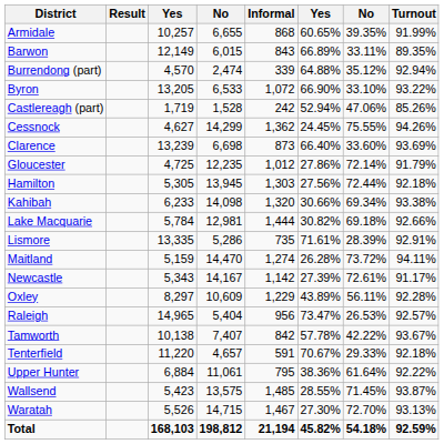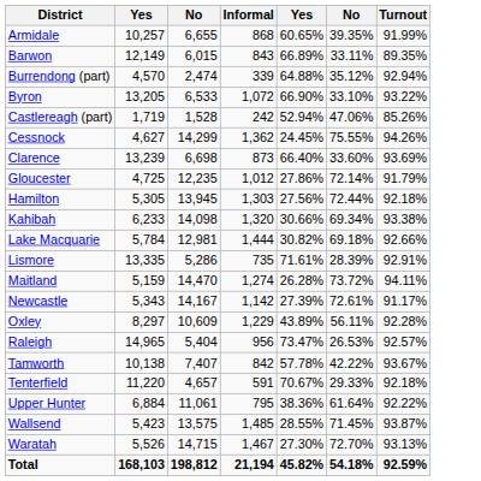 <table class="wikitable">
 <tr>
 <th>District</th>
-<th>Result</th>
 <th>Yes</th>
 <th>No</th>
 <th>Informal</th>
 <th>Yes</th>
 <th>No</th>
 <th>Turnout</th>
 </tr>
 <tr>
 <td><a href='#'>Armidale</a></td>
-<td></td>
 <td style="text-align:right">10,257</td>
 <td style="text-align:right">6,655</td>
 <td style="text-align:right">868</td>
 <td style="text-align:right">60.65%</td>
 <td style="text-align:right">39.35%</td>
 <td style="text-align:right">91.99%</td>
 </tr>
 <tr>
 <td><a href='#'>Barwon</a></td>
-<td></td>
 <td style="text-align:right">12,149</td>
 <td style="text-align:right">6,015</td>
 <td style="text-align:right">843</td>
 <td style="text-align:right">66.89%</td>
 <td style="text-align:right">33.11%</td>
 <td style="text-align:right">89.35%</td>
 </tr>
 <tr>
 <td><a href='#'>Burrendong</a> (part)</td>
-<td></td>
 <td style="text-align:right">4,570</td>
 <td style="text-align:right">2,474</td>
 <td style="text-align:right">339</td>
 <td style="text-align:right">64.88%</td>
 <td style="text-align:right">35.12%</td>
 <td style="text-align:right">92.94%</td>
 </tr>
 <tr>
 <td><a href='#'>Byron</a></td>
-<td></td>
 <td style="text-align:right">13,205</td>
 <td style="text-align:right">6,533</td>
 <td style="text-align:right">1,072</td>
 <td style="text-align:right">66.90%</td>
 <td style="text-align:right">33.10%</td>
 <td style="text-align:right">93.22%</td>
 </tr>
 <tr>
 <td><a href='#'>Castlereagh</a> (part)</td>
-<td></td>
 <td style="text-align:right">1,719</td>
 <td style="text-align:right">1,528</td>
 <td style="text-align:right">242</td>
 <td style="text-align:right">52.94%</td>
 <td style="text-align:right">47.06%</td>
 <td style="text-align:right">85.26%</td>
 </tr>
 <tr>
 <td><a href='#'>Cessnock</a></td>
-<td></td>
 <td style="text-align:right">4,627</td>
 <td style="text-align:right">14,299</td>
 <td style="text-align:right">1,362</td>
 <td style="text-align:right">24.45%</td>
 <td style="text-align:right">75.55%</td>
 <td style="text-align:right">94.26%</td>
 </tr>
 <tr>
 <td><a href='#'>Clarence</a></td>
-<td></td>
 <td style="text-align:right">13,239</td>
 <td style="text-align:right">6,698</td>
 <td style="text-align:right">873</td>
 <td style="text-align:right">66.40%</td>
 <td style="text-align:right">33.60%</td>
 <td style="text-align:right">93.69%</td>
 </tr>
 <tr>
 <td><a href='#'>Gloucester</a></td>
-<td></td>
 <td style="text-align:right">4,725</td>
 <td style="text-align:right">12,235</td>
 <td style="text-align:right">1,012</td>
 <td style="text-align:right">27.86%</td>
 <td style="text-align:right">72.14%</td>
 <td style="text-align:right">91.79%</td>
 </tr>
 <tr>
 <td><a href='#'>Hamilton</a></td>
-<td></td>
 <td style="text-align:right">5,305</td>
 <td style="text-align:right">13,945</td>
 <td style="text-align:right">1,303</td>
 <td style="text-align:right">27.56%</td>
 <td style="text-align:right">72.44%</td>
 <td style="text-align:right">92.18%</td>
 </tr>
 <tr>
 <td><a href='#'>Kahibah</a></td>
-<td></td>
 <td style="text-align:right">6,233</td>
 <td style="text-align:right">14,098</td>
 <td style="text-align:right">1,320</td>
 <td style="text-align:right">30.66%</td>
 <td style="text-align:right">69.34%</td>
 <td style="text-align:right">93.38%</td>
 </tr>
 <tr>
 <td><a href='#'>Lake Macquarie</a></td>
-<td></td>
 <td style="text-align:right">5,784</td>
 <td style="text-align:right">12,981</td>
 <td style="text-align:right">1,444</td>
 <td style="text-align:right">30.82%</td>
 <td style="text-align:right">69.18%</td>
 <td style="text-align:right">92.66%</td>
 </tr>
 <tr>
 <td><a href='#'>Lismore</a></td>
-<td></td>
 <td style="text-align:right">13,335</td>
 <td style="text-align:right">5,286</td>
 <td style="text-align:right">735</td>
 <td style="text-align:right">71.61%</td>
 <td style="text-align:right">28.39%</td>
 <td style="text-align:right">92.91%</td>
 </tr>
 <tr>
 <td><a href='#'>Maitland</a></td>
-<td></td>
 <td style="text-align:right">5,159</td>
 <td style="text-align:right">14,470</td>
 <td style="text-align:right">1,274</td>
 <td style="text-align:right">26.28%</td>
 <td style="text-align:right">73.72%</td>
 <td style="text-align:right">94.11%</td>
 </tr>
 <tr>
 <td><a href='#'>Newcastle</a></td>
-<td></td>
 <td style="text-align:right">5,343</td>
 <td style="text-align:right">14,167</td>
 <td style="text-align:right">1,142</td>
 <td style="text-align:right">27.39%</td>
 <td style="text-align:right">72.61%</td>
 <td style="text-align:right">91.17%</td>
 </tr>
 <tr>
 <td><a href='#'>Oxley</a></td>
-<td></td>
 <td style="text-align:right">8,297</td>
 <td style="text-align:right">10,609</td>
 <td style="text-align:right">1,229</td>
 <td style="text-align:right">43.89%</td>
 <td style="text-align:right">56.11%</td>
 <td style="text-align:right">92.28%</td>
 </tr>
 <tr>
 <td><a href='#'>Raleigh</a></td>
-<td></td>
 <td style="text-align:right">14,965</td>
 <td style="text-align:right">5,404</td>
 <td style="text-align:right">956</td>
 <td style="text-align:right">73.47%</td>
 <td style="text-align:right">26.53%</td>
 <td style="text-align:right">92.57%</td>
 </tr>
 <tr>
 <td><a href='#'>Tamworth</a></td>
-<td></td>
 <td style="text-align:right">10,138</td>
 <td style="text-align:right">7,407</td>
 <td style="text-align:right">842</td>
 <td style="text-align:right">57.78%</td>
 <td style="text-align:right">42.22%</td>
 <td style="text-align:right">93.67%</td>
 </tr>
 <tr>
 <td><a href='#'>Tenterfield</a></td>
-<td></td>
 <td style="text-align:right">11,220</td>
 <td style="text-align:right">4,657</td>
 <td style="text-align:right">591</td>
 <td style="text-align:right">70.67%</td>
 <td style="text-align:right">29.33%</td>
 <td style="text-align:right">92.18%</td>
 </tr>
 <tr>
 <td><a href='#'>Upper Hunter</a></td>
-<td></td>
 <td style="text-align:right">6,884</td>
 <td style="text-align:right">11,061</td>
 <td style="text-align:right">795</td>
 <td style="text-align:right">38.36%</td>
 <td style="text-align:right">61.64%</td>
 <td style="text-align:right">92.22%</td>
 </tr>
 <tr>
 <td><a href='#'>Wallsend</a></td>
-<td></td>
 <td style="text-align:right">5,423</td>
 <td style="text-align:right">13,575</td>
 <td style="text-align:right">1,485</td>
 <td style="text-align:right">28.55%</td>
 <td style="text-align:right">71.45%</td>
 <td style="text-align:right">93.87%</td>
 </tr>
 <tr>
 <td><a href='#'>Waratah</a></td>
-<td></td>
 <td style="text-align:right">5,526</td>
 <td style="text-align:right">14,715</td>
 <td style="text-align:right">1,467</td>
 <td style="text-align:right">27.30%</td>
 <td style="text-align:right">72.70%</td>
 <td style="text-align:right">93.13%</td>
 </tr>
 <tr>
 <td><strong>Total</strong></td>
-<td></td>
 <td style="text-align:right"><strong>168,103</strong></td>
 <td style="text-align:right"><strong>198,812</strong></td>
 <td style="text-align:right"><strong>21,194</strong></td>
 <td style="text-align:right"><strong>45.82%</strong></td>
 <td style="text-align:right"><strong>54.18%</strong></td>
 <td style="text-align:right"><strong>92.59%</strong></td>
 </tr>
 </table>
